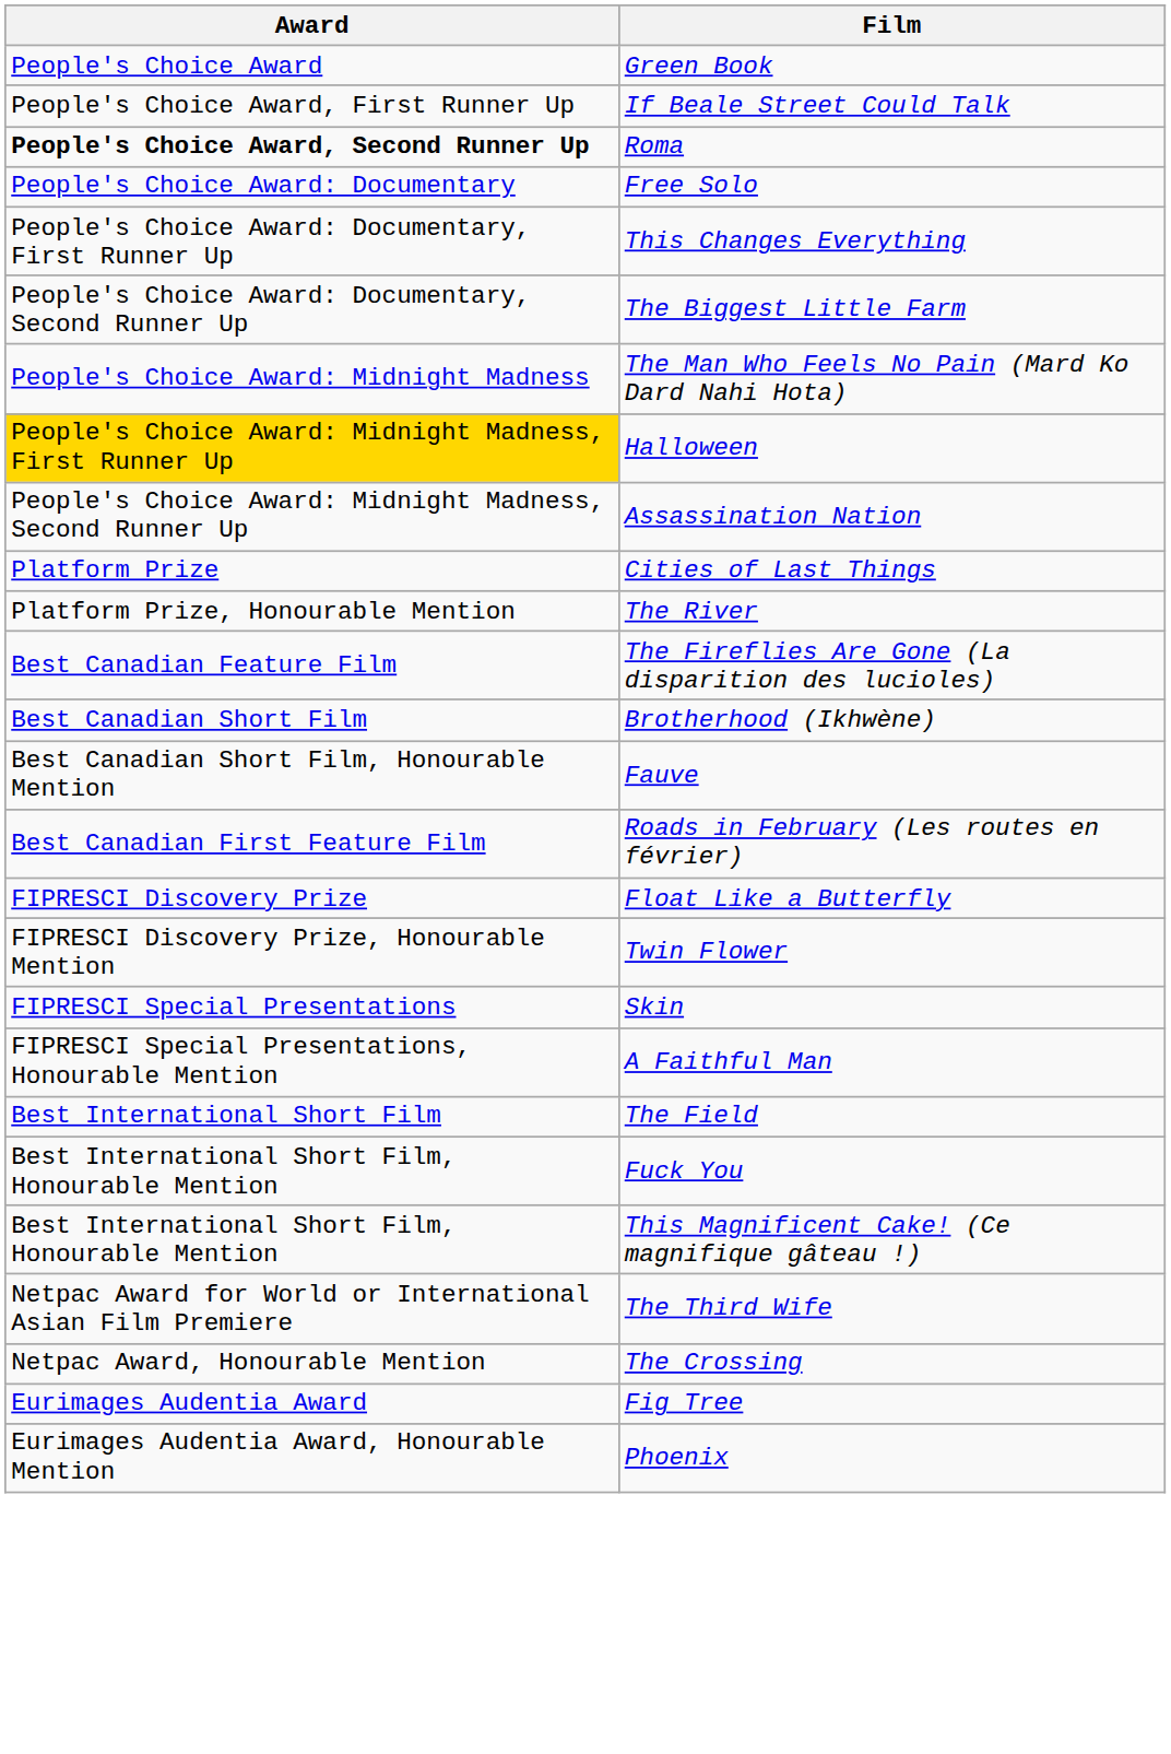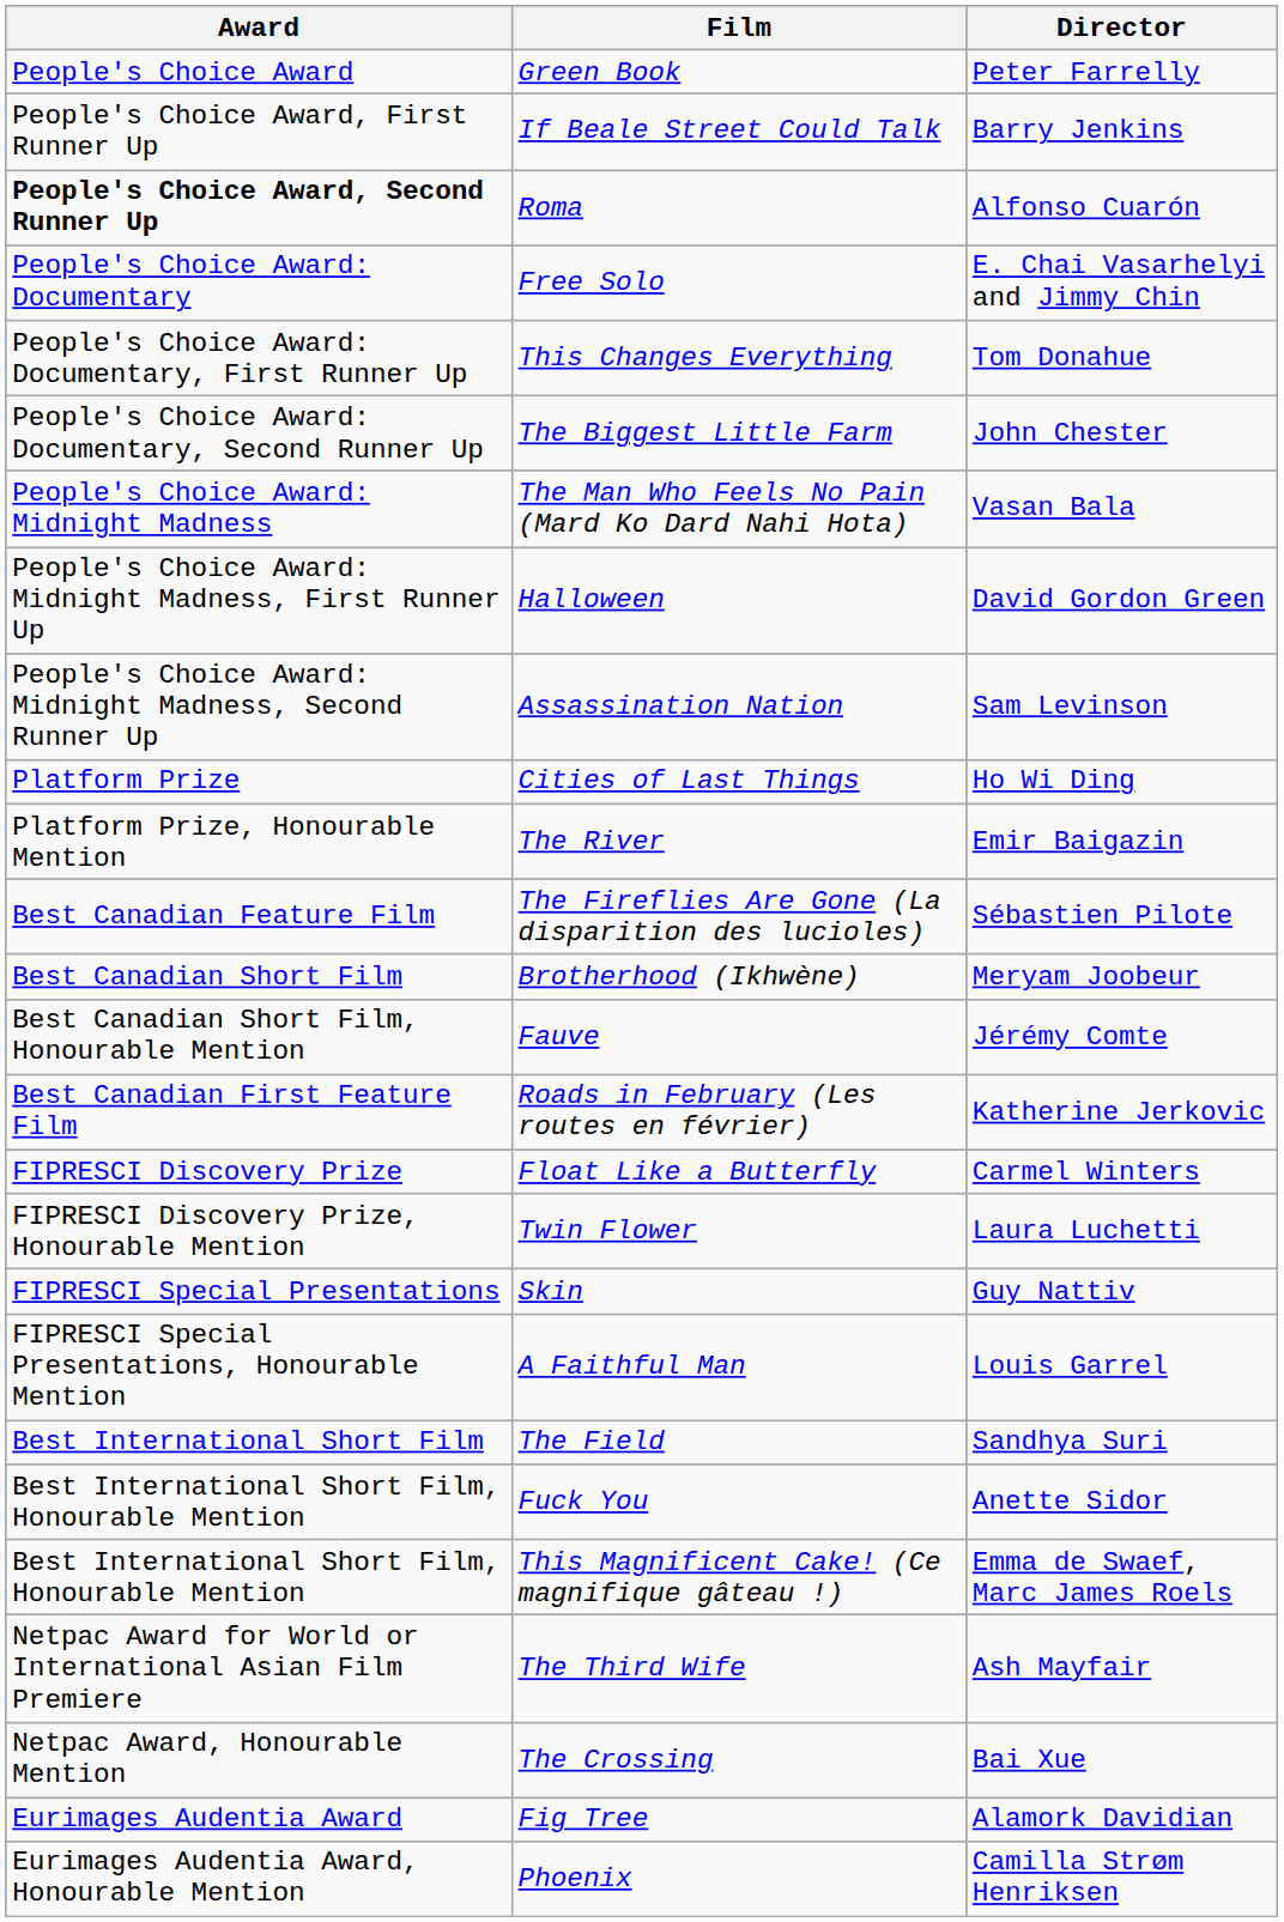 <table class="wikitable">
 <tr>
 <th>Award</th>
 <th>Film</th>
+<th>Director</th>
 </tr>
 <tr>
 <td><a href='#'>People's Choice Award</a></td>
 <td><em><a href='#'>Green Book</a></em></td>
+<td><a href='#'>Peter Farrelly</a></td>
 </tr>
 <tr>
 <td>People's Choice Award, First Runner Up</td>
 <td><em><a href='#'>If Beale Street Could Talk</a></em></td>
+<td><a href='#'>Barry Jenkins</a></td>
 </tr>
 <tr>
 <td><strong>People's Choice Award, Second Runner Up</strong></td>
 <td><em><a href='#'>Roma</a></em></td>
+<td><a href='#'>Alfonso Cuarón</a></td>
 </tr>
 <tr>
 <td><a href='#'>People's Choice Award: Documentary</a></td>
 <td><em><a href='#'>Free Solo</a></em></td>
+<td><a href='#'>E. Chai Vasarhelyi</a> and <a href='#'>Jimmy Chin</a></td>
 </tr>
 <tr>
 <td>People's Choice Award: Documentary, First Runner Up</td>
 <td><em><a href='#'>This Changes Everything</a></em></td>
+<td><a href='#'>Tom Donahue</a></td>
 </tr>
 <tr>
 <td>People's Choice Award: Documentary, Second Runner Up</td>
 <td><em><a href='#'>The Biggest Little Farm</a></em></td>
+<td><a href='#'>John Chester</a></td>
 </tr>
 <tr>
 <td><a href='#'>People's Choice Award: Midnight Madness</a></td>
 <td><em><a href='#'>The Man Who Feels No Pain</a> (Mard Ko Dard Nahi Hota)</em></td>
+<td><a href='#'>Vasan Bala</a></td>
 </tr>
 <tr>
-<td style="background: gold;">People's Choice Award: Midnight Madness, First Runner Up</td>
+<td>People's Choice Award: Midnight Madness, First Runner Up</td>
 <td><em><a href='#'>Halloween</a></em></td>
+<td><a href='#'>David Gordon Green</a></td>
 </tr>
 <tr>
 <td>People's Choice Award: Midnight Madness, Second Runner Up</td>
 <td><em><a href='#'>Assassination Nation</a></em></td>
+<td><a href='#'>Sam Levinson</a></td>
 </tr>
 <tr>
 <td><a href='#'>Platform Prize</a></td>
 <td><em><a href='#'>Cities of Last Things</a></em></td>
+<td><a href='#'>Ho Wi Ding</a></td>
 </tr>
 <tr>
 <td>Platform Prize, Honourable Mention</td>
 <td><em><a href='#'>The River</a></em></td>
+<td><a href='#'>Emir Baigazin</a></td>
 </tr>
 <tr>
 <td><a href='#'>Best Canadian Feature Film</a></td>
 <td><em><a href='#'>The Fireflies Are Gone</a> (La disparition des lucioles)</em></td>
+<td><a href='#'>Sébastien Pilote</a></td>
 </tr>
 <tr>
 <td><a href='#'>Best Canadian Short Film</a></td>
 <td><em><a href='#'>Brotherhood</a> (Ikhwène)</em></td>
+<td><a href='#'>Meryam Joobeur</a></td>
 </tr>
 <tr>
 <td>Best Canadian Short Film, Honourable Mention</td>
 <td><em><a href='#'>Fauve</a></em></td>
+<td><a href='#'>Jérémy Comte</a></td>
 </tr>
 <tr>
 <td><a href='#'>Best Canadian First Feature Film</a></td>
 <td><em><a href='#'>Roads in February</a> (Les routes en février)</em></td>
+<td><a href='#'>Katherine Jerkovic</a></td>
 </tr>
 <tr>
 <td><a href='#'>FIPRESCI Discovery Prize</a></td>
 <td><em><a href='#'>Float Like a Butterfly</a></em></td>
+<td><a href='#'>Carmel Winters</a></td>
 </tr>
 <tr>
 <td>FIPRESCI Discovery Prize, Honourable Mention</td>
 <td><em><a href='#'>Twin Flower</a></em></td>
+<td><a href='#'>Laura Luchetti</a></td>
 </tr>
 <tr>
 <td><a href='#'>FIPRESCI Special Presentations</a></td>
 <td><em><a href='#'>Skin</a></em></td>
+<td><a href='#'>Guy Nattiv</a></td>
 </tr>
 <tr>
 <td>FIPRESCI Special Presentations, Honourable Mention</td>
 <td><em><a href='#'>A Faithful Man</a></em></td>
+<td><a href='#'>Louis Garrel</a></td>
 </tr>
 <tr>
 <td><a href='#'>Best International Short Film</a></td>
 <td><em><a href='#'>The Field</a></em></td>
+<td><a href='#'>Sandhya Suri</a></td>
 </tr>
 <tr>
 <td>Best International Short Film, Honourable Mention</td>
 <td><em><a href='#'>Fuck You</a></em></td>
+<td><a href='#'>Anette Sidor</a></td>
 </tr>
 <tr>
 <td>Best International Short Film, Honourable Mention</td>
 <td><em><a href='#'>This Magnificent Cake!</a> (Ce magnifique gâteau !)</em></td>
+<td><a href='#'>Emma de Swaef</a>, <a href='#'>Marc James Roels</a></td>
 </tr>
 <tr>
 <td>Netpac Award for World or International Asian Film Premiere</td>
 <td><em><a href='#'>The Third Wife</a></em></td>
+<td><a href='#'>Ash Mayfair</a></td>
 </tr>
 <tr>
 <td>Netpac Award, Honourable Mention</td>
 <td><em><a href='#'>The Crossing</a></em></td>
+<td><a href='#'>Bai Xue</a></td>
 </tr>
 <tr>
 <td><a href='#'>Eurimages Audentia Award</a></td>
 <td><em><a href='#'>Fig Tree</a></em></td>
+<td><a href='#'>Alamork Davidian</a></td>
 </tr>
 <tr>
 <td>Eurimages Audentia Award, Honourable Mention</td>
 <td><em><a href='#'>Phoenix</a></em></td>
+<td><a href='#'>Camilla Strøm Henriksen</a></td>
 </tr>
 </table>
